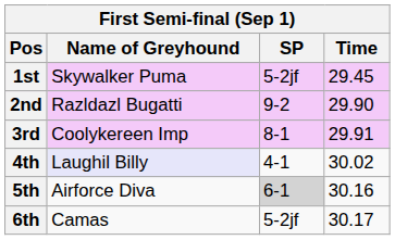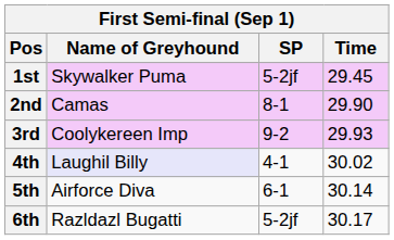 <table class="wikitable">
 <tr>
 <th colspan="6">First Semi-final (Sep 1)</th>
 </tr>
 <tr>
 <th width=30>Pos</th>
 <th width=180>Name of Greyhound</th>
 <th width=50>SP</th>
 <th width=50>Time</th>
 </tr>
 <tr style="background: #f4caf9;">
 <th>1st</th>
 <td>Skywalker Puma</td>
 <td>5-2jf</td>
 <td>29.45</td>
 </tr>
 <tr style="background: #f4caf9;">
 <th>2nd</th>
-<td>Razldazl Bugatti</td>
-<td>9-2</td>
+<td>Camas</td>
+<td>8-1</td>
 <td>29.90</td>
 </tr>
 <tr style="background: #f4caf9;">
 <th>3rd</th>
 <td>Coolykereen Imp</td>
-<td>8-1</td>
-<td>29.91</td>
+<td>9-2</td>
+<td>29.93</td>
 </tr>
 <tr>
 <th>4th</th>
 <td style="background: lavender;">Laughil Billy</td>
 <td>4-1</td>
 <td>30.02</td>
 </tr>
 <tr>
 <th>5th</th>
 <td>Airforce Diva</td>
-<td style="background: lightgrey;">6-1</td>
-<td>30.16</td>
+<td>6-1</td>
+<td>30.14</td>
 </tr>
 <tr>
 <th>6th</th>
-<td>Camas</td>
+<td>Razldazl Bugatti</td>
 <td>5-2jf</td>
 <td>30.17</td>
 </tr>
 </table>
